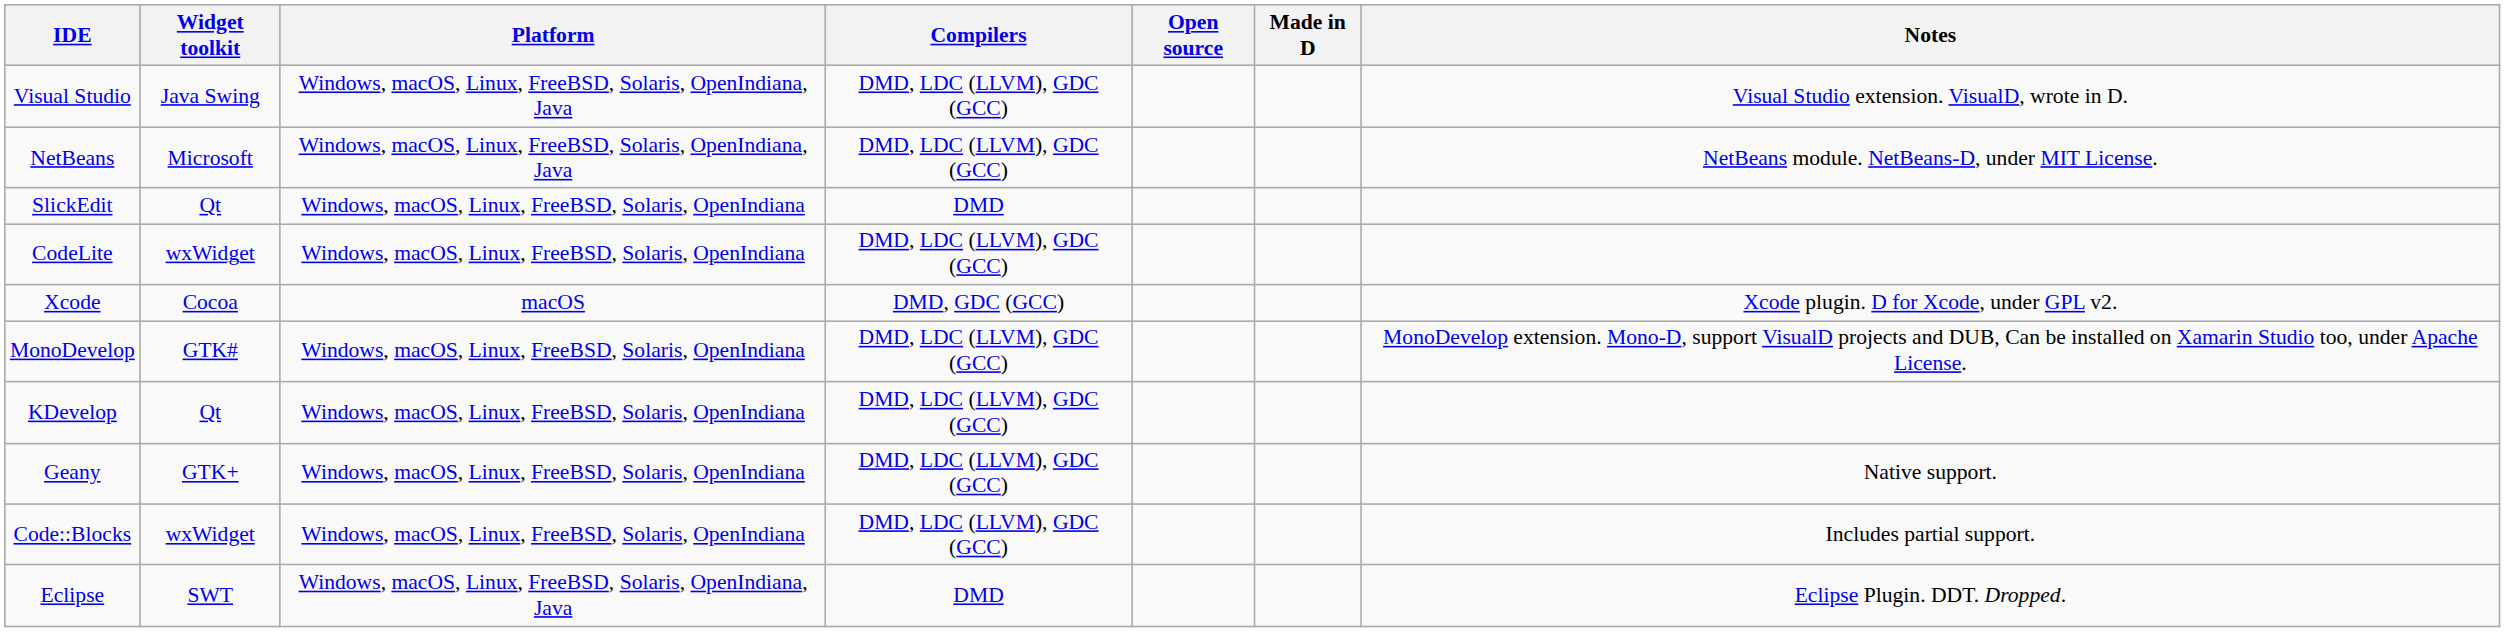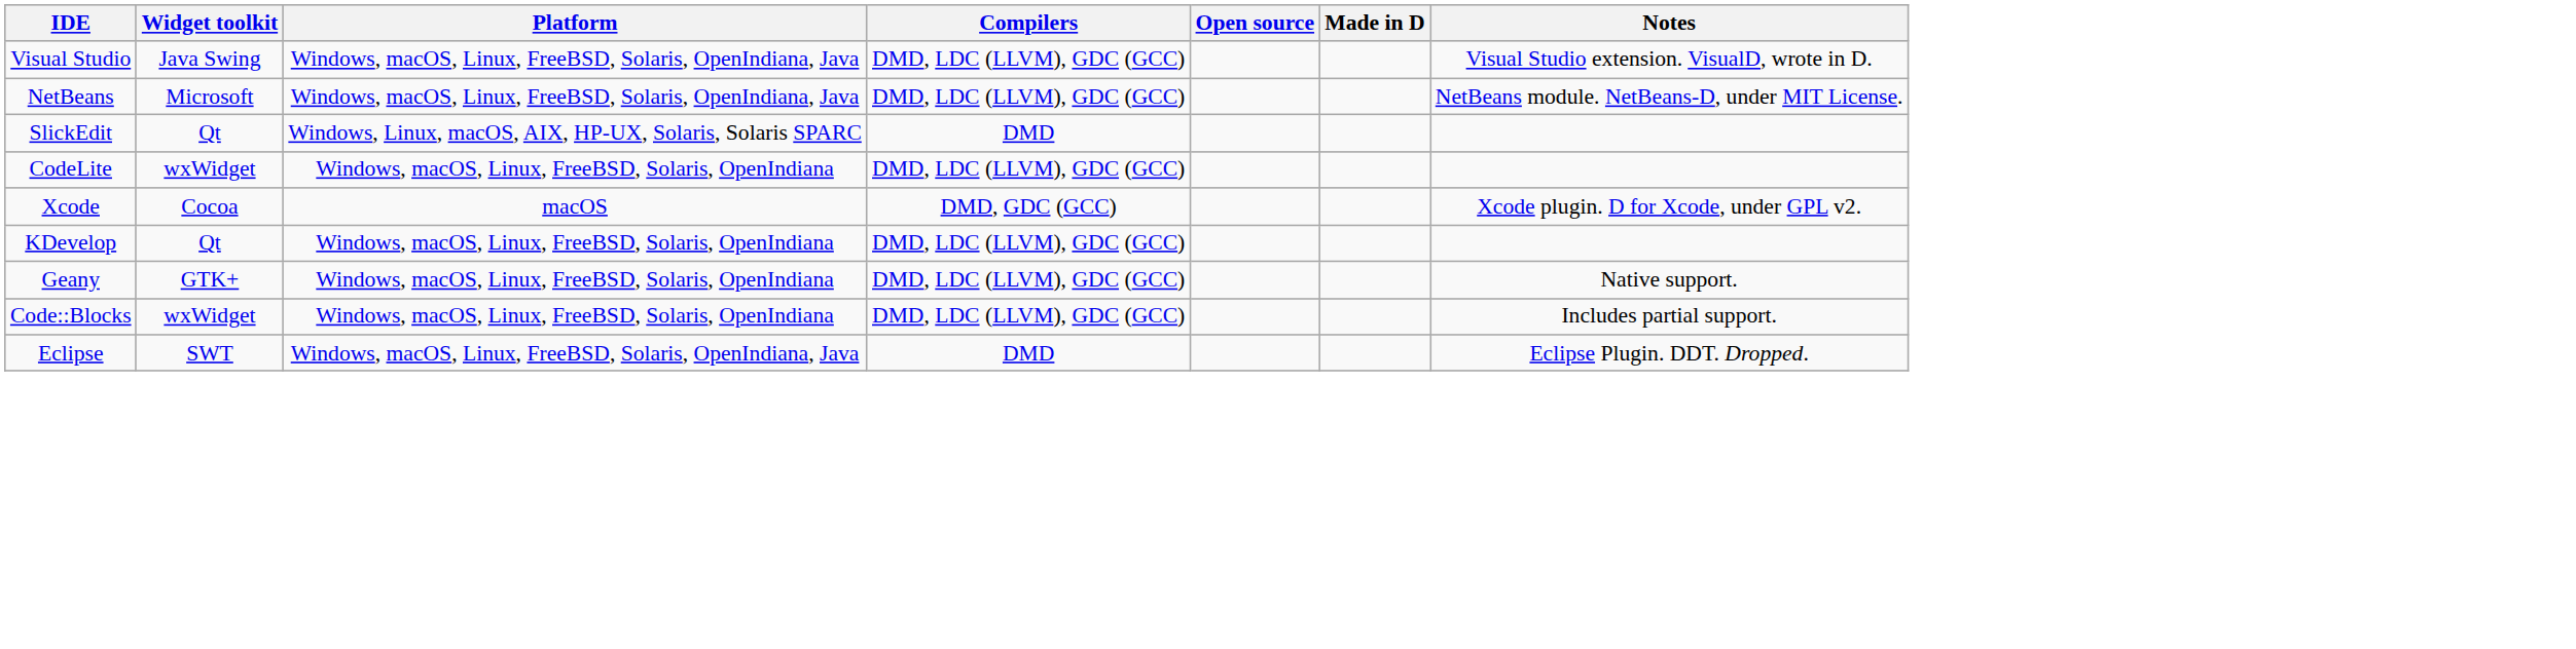 <table class="wikitable sortable sort-under" style="font-size: 85%; text-align: center; width: auto;">
 <tr>
 <th><a href='#'>IDE</a></th>
 <th><a href='#'>Widget toolkit</a></th>
 <th><a href='#'>Platform</a></th>
 <th><a href='#'>Compilers</a></th>
 <th><a href='#'>Open source</a></th>
 <th>Made in D</th>
 <th>Notes</th>
 </tr>
 <tr>
 <td><a href='#'>Visual Studio</a></td>
 <td><a href='#'>Java Swing</a></td>
 <td><a href='#'>Windows</a>, <a href='#'>macOS</a>, <a href='#'>Linux</a>, <a href='#'>FreeBSD</a>, <a href='#'>Solaris</a>, <a href='#'>OpenIndiana</a>, <a href='#'>Java</a></td>
 <td><a href='#'>DMD</a>, <a href='#'>LDC</a> (<a href='#'>LLVM</a>), <a href='#'>GDC</a> (<a href='#'>GCC</a>)</td>
 <td></td>
 <td></td>
 <td><a href='#'>Visual Studio</a> extension. <a href='#'>VisualD</a>, wrote in D.</td>
 </tr>
 <tr>
 <td><a href='#'>NetBeans</a></td>
 <td><a href='#'>Microsoft</a></td>
 <td><a href='#'>Windows</a>, <a href='#'>macOS</a>, <a href='#'>Linux</a>, <a href='#'>FreeBSD</a>, <a href='#'>Solaris</a>, <a href='#'>OpenIndiana</a>, <a href='#'>Java</a></td>
 <td><a href='#'>DMD</a>, <a href='#'>LDC</a> (<a href='#'>LLVM</a>), <a href='#'>GDC</a> (<a href='#'>GCC</a>)</td>
 <td></td>
 <td></td>
 <td><a href='#'>NetBeans</a> module. <a href='#'>NetBeans-D</a>, under <a href='#'>MIT License</a>.</td>
 </tr>
 <tr>
 <td><a href='#'>SlickEdit</a></td>
 <td><a href='#'>Qt</a></td>
-<td><a href='#'>Windows</a>, <a href='#'>macOS</a>, <a href='#'>Linux</a>, <a href='#'>FreeBSD</a>, <a href='#'>Solaris</a>, <a href='#'>OpenIndiana</a></td>
+<td><a href='#'>Windows</a>, <a href='#'>Linux</a>, <a href='#'>macOS</a>, <a href='#'>AIX</a>, <a href='#'>HP-UX</a>, <a href='#'>Solaris</a>, Solaris <a href='#'>SPARC</a></td>
 <td><a href='#'>DMD</a></td>
 <td></td>
 <td></td>
 <td></td>
 </tr>
 <tr>
 <td><a href='#'>CodeLite</a></td>
 <td><a href='#'>wxWidget</a></td>
 <td><a href='#'>Windows</a>, <a href='#'>macOS</a>, <a href='#'>Linux</a>, <a href='#'>FreeBSD</a>, <a href='#'>Solaris</a>, <a href='#'>OpenIndiana</a></td>
 <td><a href='#'>DMD</a>, <a href='#'>LDC</a> (<a href='#'>LLVM</a>), <a href='#'>GDC</a> (<a href='#'>GCC</a>)</td>
 <td></td>
 <td></td>
 <td></td>
 </tr>
 <tr>
 <td><a href='#'>Xcode</a></td>
 <td><a href='#'>Cocoa</a></td>
 <td><a href='#'>macOS</a></td>
 <td><a href='#'>DMD</a>, <a href='#'>GDC</a> (<a href='#'>GCC</a>)</td>
 <td></td>
 <td></td>
 <td><a href='#'>Xcode</a> plugin. <a href='#'>D for Xcode</a>, under <a href='#'>GPL</a> v2.</td>
-</tr>
-<tr>
-<td><a href='#'>MonoDevelop</a></td>
-<td><a href='#'>GTK#</a></td>
-<td><a href='#'>Windows</a>, <a href='#'>macOS</a>, <a href='#'>Linux</a>, <a href='#'>FreeBSD</a>, <a href='#'>Solaris</a>, <a href='#'>OpenIndiana</a></td>
-<td><a href='#'>DMD</a>, <a href='#'>LDC</a> (<a href='#'>LLVM</a>), <a href='#'>GDC</a> (<a href='#'>GCC</a>)</td>
-<td></td>
-<td></td>
-<td><a href='#'>MonoDevelop</a> extension. <a href='#'>Mono-D</a>, support <a href='#'>VisualD</a> projects and DUB, Can be installed on <a href='#'>Xamarin Studio</a> too, under <a href='#'>Apache License</a>.</td>
 </tr>
 <tr>
 <td><a href='#'>KDevelop</a></td>
 <td><a href='#'>Qt</a></td>
 <td><a href='#'>Windows</a>, <a href='#'>macOS</a>, <a href='#'>Linux</a>, <a href='#'>FreeBSD</a>, <a href='#'>Solaris</a>, <a href='#'>OpenIndiana</a></td>
 <td><a href='#'>DMD</a>, <a href='#'>LDC</a> (<a href='#'>LLVM</a>), <a href='#'>GDC</a> (<a href='#'>GCC</a>)</td>
 <td></td>
 <td></td>
 <td></td>
 </tr>
 <tr>
 <td><a href='#'>Geany</a></td>
 <td><a href='#'>GTK+</a></td>
 <td><a href='#'>Windows</a>, <a href='#'>macOS</a>, <a href='#'>Linux</a>, <a href='#'>FreeBSD</a>, <a href='#'>Solaris</a>, <a href='#'>OpenIndiana</a></td>
 <td><a href='#'>DMD</a>, <a href='#'>LDC</a> (<a href='#'>LLVM</a>), <a href='#'>GDC</a> (<a href='#'>GCC</a>)</td>
 <td></td>
 <td></td>
 <td>Native support.</td>
 </tr>
 <tr>
 <td><a href='#'>Code::Blocks</a></td>
 <td><a href='#'>wxWidget</a></td>
 <td><a href='#'>Windows</a>, <a href='#'>macOS</a>, <a href='#'>Linux</a>, <a href='#'>FreeBSD</a>, <a href='#'>Solaris</a>, <a href='#'>OpenIndiana</a></td>
 <td><a href='#'>DMD</a>, <a href='#'>LDC</a> (<a href='#'>LLVM</a>), <a href='#'>GDC</a> (<a href='#'>GCC</a>)</td>
 <td></td>
 <td></td>
 <td>Includes partial support.</td>
 </tr>
 <tr>
 <td><a href='#'>Eclipse</a></td>
 <td><a href='#'>SWT</a></td>
 <td><a href='#'>Windows</a>, <a href='#'>macOS</a>, <a href='#'>Linux</a>, <a href='#'>FreeBSD</a>, <a href='#'>Solaris</a>, <a href='#'>OpenIndiana</a>, <a href='#'>Java</a></td>
 <td><a href='#'>DMD</a></td>
 <td></td>
 <td></td>
 <td><a href='#'>Eclipse</a> Plugin. DDT. <em>Dropped</em>.</td>
 </tr>
 </table>
